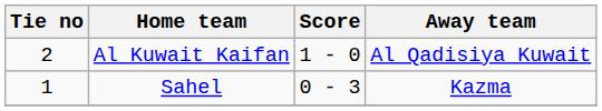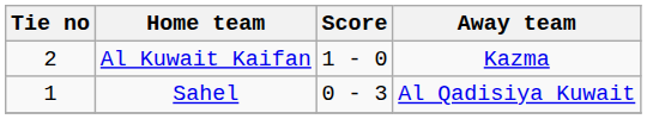 <table class="wikitable" style="text-align: center">
 <tr>
 <th>Tie no</th>
 <th>Home team</th>
 <th>Score</th>
 <th>Away team</th>
 </tr>
 <tr>
 <td>2</td>
 <td><a href='#'>Al Kuwait Kaifan</a></td>
 <td>1 - 0</td>
-<td><a href='#'>Al Qadisiya Kuwait</a></td>
+<td><a href='#'>Kazma</a></td>
 </tr>
 <tr>
 <td>1</td>
 <td><a href='#'>Sahel</a></td>
 <td>0 - 3</td>
-<td><a href='#'>Kazma</a></td>
+<td><a href='#'>Al Qadisiya Kuwait</a></td>
 </tr>
 <tr>
 </tr>
 </table>
